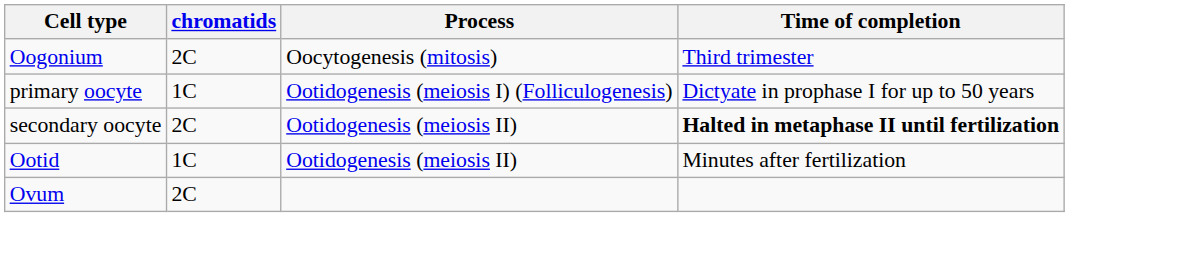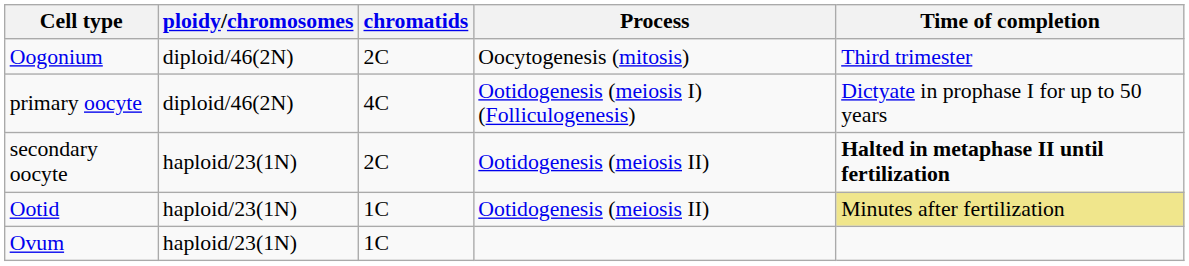 <table class="wikitable">
 <tr>
 <th>Cell type</th>
+<th><a href='#'>ploidy</a>/<a href='#'>chromosomes</a></th>
 <th><a href='#'>chromatids</a></th>
 <th>Process</th>
 <th>Time of completion</th>
 </tr>
 <tr>
 <td><a href='#'>Oogonium</a></td>
+<td>diploid/46(2N)</td>
 <td>2C</td>
 <td>Oocytogenesis (<a href='#'>mitosis</a>)</td>
 <td><a href='#'>Third trimester</a></td>
 </tr>
 <tr>
 <td>primary <a href='#'>oocyte</a></td>
-<td>1C</td>
+<td>diploid/46(2N)</td>
+<td>4C</td>
 <td><a href='#'>Ootidogenesis</a> (<a href='#'>meiosis</a> I) (<a href='#'>Folliculogenesis</a>)</td>
 <td><a href='#'>Dictyate</a> in prophase I for up to 50 years</td>
 </tr>
 <tr>
 <td>secondary oocyte</td>
+<td>haploid/23(1N)</td>
 <td>2C</td>
 <td><a href='#'>Ootidogenesis</a> (<a href='#'>meiosis</a> II)</td>
 <td><strong>Halted in metaphase II until fertilization</strong></td>
 </tr>
 <tr>
 <td><a href='#'>Ootid</a></td>
+<td>haploid/23(1N)</td>
 <td>1C</td>
 <td><a href='#'>Ootidogenesis</a> (<a href='#'>meiosis</a> II)</td>
-<td>Minutes after fertilization</td>
+<td style="background: khaki;">Minutes after fertilization</td>
 </tr>
 <tr>
 <td><a href='#'>Ovum</a></td>
-<td>2C</td>
+<td>haploid/23(1N)</td>
+<td>1C</td>
 <td></td>
 <td></td>
 </tr>
 </table>
